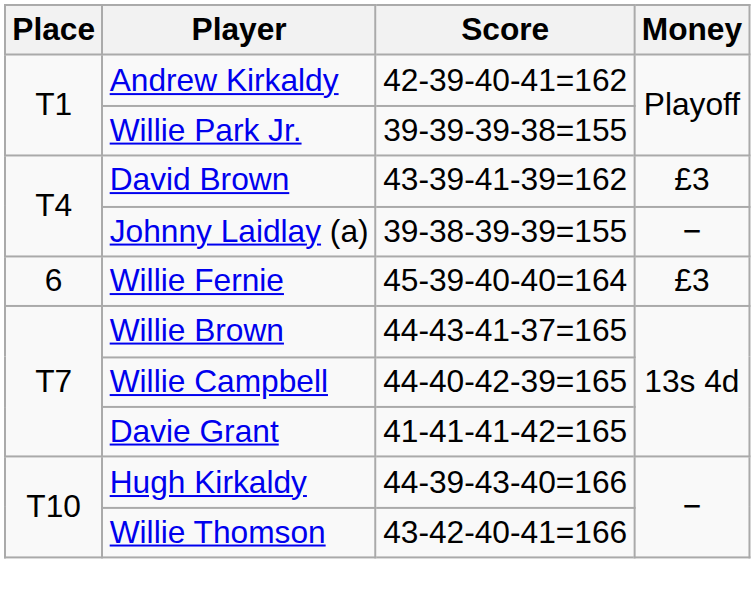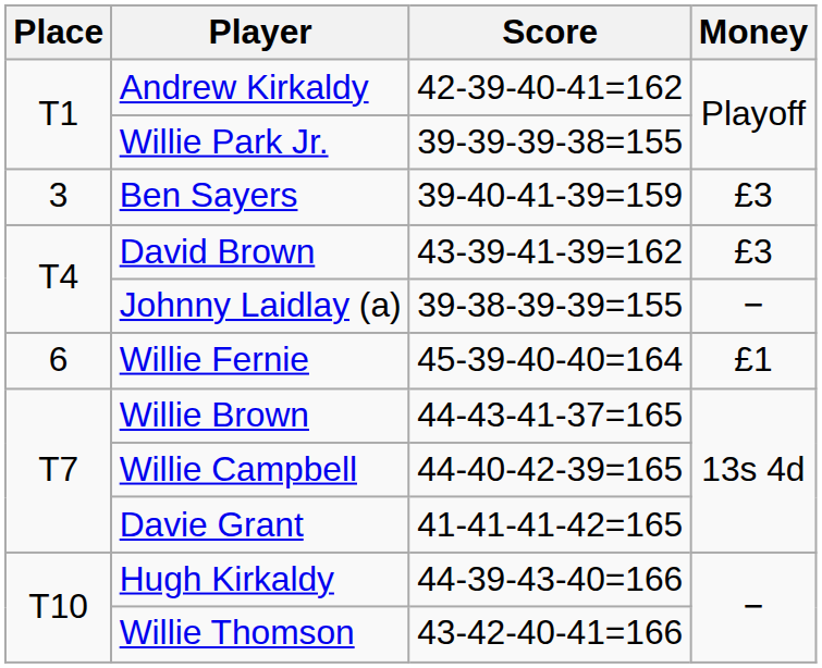 <table class=wikitable>
 <tr>
 <th>Place</th>
 <th>Player</th>
 <th>Score</th>
 <th>Money</th>
 </tr>
 <tr>
 <td rowspan=2 align=center>T1</td>
 <td> <a href='#'>Andrew Kirkaldy</a></td>
 <td>42-39-40-41=162</td>
 <td rowspan=2 align=center>Playoff</td>
 </tr>
 <tr>
 <td> <a href='#'>Willie Park Jr.</a></td>
 <td>39-39-39-38=155</td>
 </tr>
 <tr>
+<td align=center>3</td>
+<td> <a href='#'>Ben Sayers</a></td>
+<td>39-40-41-39=159</td>
+<td align=center>£3</td>
+</tr>
+<tr>
 <td rowspan=2 align=center>T4</td>
 <td> <a href='#'>David Brown</a></td>
 <td>43-39-41-39=162</td>
 <td align=center>£3</td>
 </tr>
 <tr>
 <td> <a href='#'>Johnny Laidlay</a> (a)</td>
 <td>39-38-39-39=155</td>
 <td align=center>−</td>
 </tr>
 <tr>
 <td align=center>6</td>
 <td> <a href='#'>Willie Fernie</a></td>
 <td>45-39-40-40=164</td>
-<td align=center>£3</td>
+<td align=center>£1</td>
 </tr>
 <tr>
 <td rowspan=3 align=center>T7</td>
 <td> <a href='#'>Willie Brown</a></td>
 <td>44-43-41-37=165</td>
 <td rowspan=3 align=center>13s 4d</td>
 </tr>
 <tr>
 <td> <a href='#'>Willie Campbell</a></td>
 <td>44-40-42-39=165</td>
 </tr>
 <tr>
 <td> <a href='#'>Davie Grant</a></td>
 <td>41-41-41-42=165</td>
 </tr>
 <tr>
 <td rowspan=2 align=center>T10</td>
 <td> <a href='#'>Hugh Kirkaldy</a></td>
 <td>44-39-43-40=166</td>
 <td rowspan=2 align=center>−</td>
 </tr>
 <tr>
 <td> <a href='#'>Willie Thomson</a></td>
 <td>43-42-40-41=166</td>
 </tr>
 </table>
